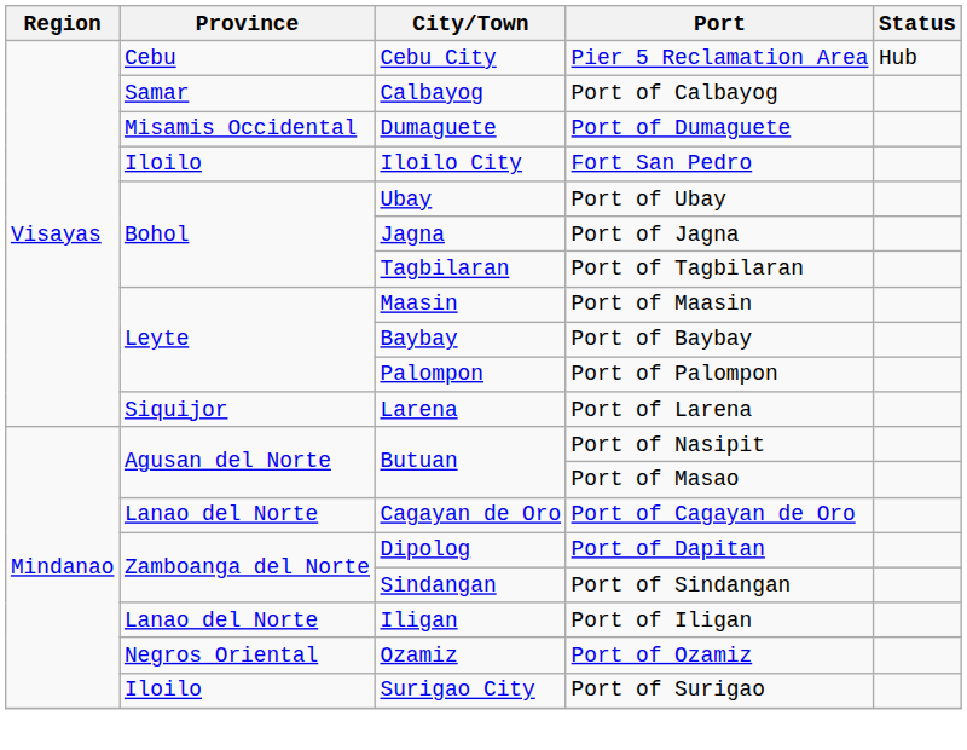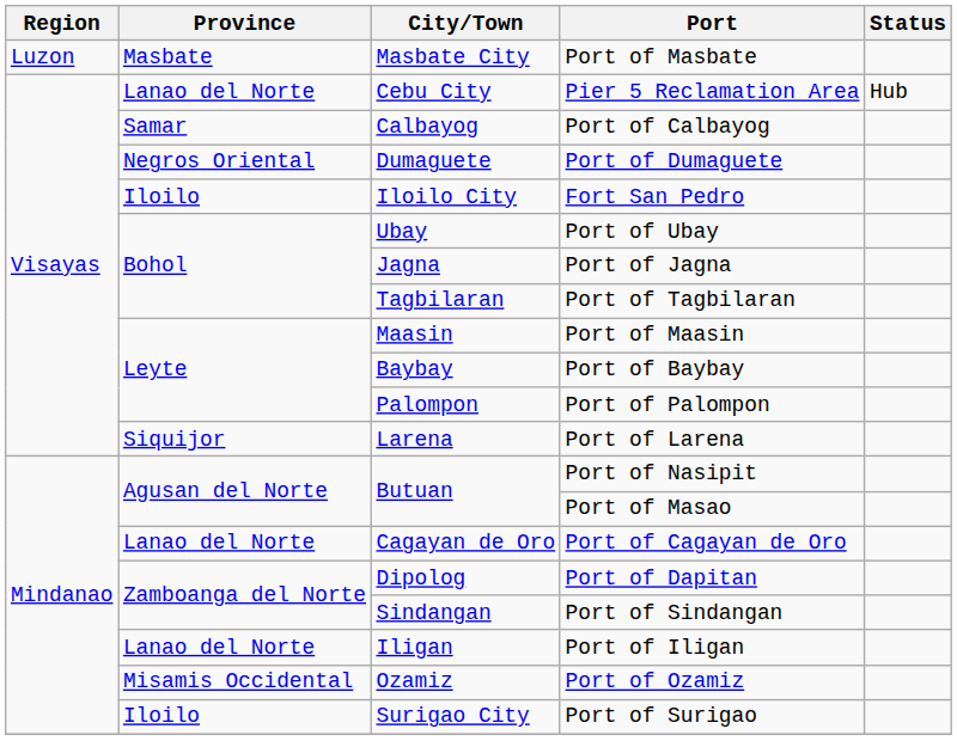 <table class="wikitable sortable sticky-header">
 <tr>
 <th><strong>Region</strong></th>
 <th><strong>Province</strong></th>
 <th><strong>City/Town</strong></th>
 <th><strong>Port</strong></th>
 <th><strong>Status</strong></th>
 </tr>
 <tr>
+<td><a href='#'>Luzon</a></td>
+<td><a href='#'>Masbate</a></td>
+<td><a href='#'>Masbate City</a></td>
+<td>Port of Masbate</td>
+<td></td>
+</tr>
+<tr>
 <td rowspan="11"><a href='#'>Visayas</a></td>
-<td><a href='#'>Cebu</a></td>
+<td><a href='#'>Lanao del Norte</a></td>
 <td><a href='#'>Cebu City</a></td>
 <td><a href='#'>Pier 5 Reclamation Area</a></td>
 <td>Hub</td>
 </tr>
 <tr>
 <td><a href='#'>Samar</a></td>
 <td><a href='#'>Calbayog</a></td>
 <td>Port of Calbayog</td>
 <td></td>
 </tr>
 <tr>
-<td><a href='#'>Misamis Occidental</a></td>
+<td><a href='#'>Negros Oriental</a></td>
 <td><a href='#'>Dumaguete</a></td>
 <td><a href='#'>Port of Dumaguete</a></td>
 <td></td>
 </tr>
 <tr>
 <td><a href='#'>Iloilo</a></td>
 <td><a href='#'>Iloilo City</a></td>
 <td><a href='#'>Fort San Pedro</a></td>
 <td></td>
 </tr>
 <tr>
 <td rowspan="3"><a href='#'>Bohol</a></td>
 <td><a href='#'>Ubay</a></td>
 <td>Port of Ubay</td>
 <td></td>
 </tr>
 <tr>
 <td><a href='#'>Jagna</a></td>
 <td>Port of Jagna</td>
 <td></td>
 </tr>
 <tr>
 <td><a href='#'>Tagbilaran</a></td>
 <td>Port of Tagbilaran</td>
 <td></td>
 </tr>
 <tr>
 <td rowspan="3"><a href='#'>Leyte</a></td>
 <td><a href='#'>Maasin</a></td>
 <td>Port of Maasin</td>
 <td></td>
 </tr>
 <tr>
 <td><a href='#'>Baybay</a></td>
 <td>Port of Baybay</td>
 <td></td>
 </tr>
 <tr>
 <td><a href='#'>Palompon</a></td>
 <td>Port of Palompon</td>
 <td></td>
 </tr>
 <tr>
 <td><a href='#'>Siquijor</a></td>
 <td><a href='#'>Larena</a></td>
 <td>Port of Larena</td>
 <td></td>
 </tr>
 <tr>
 <td rowspan="8"><a href='#'>Mindanao</a></td>
 <td rowspan="2"><a href='#'>Agusan del Norte</a></td>
 <td rowspan="2"><a href='#'>Butuan</a></td>
 <td>Port of Nasipit</td>
 <td></td>
 </tr>
 <tr>
 <td>Port of Masao</td>
 <td></td>
 </tr>
 <tr>
 <td><a href='#'>Lanao del Norte</a></td>
 <td><a href='#'>Cagayan de Oro</a></td>
 <td><a href='#'>Port of Cagayan de Oro</a></td>
 <td></td>
 </tr>
 <tr>
 <td rowspan="2"><a href='#'>Zamboanga del Norte</a></td>
 <td><a href='#'>Dipolog</a></td>
 <td><a href='#'>Port of Dapitan</a></td>
 <td></td>
 </tr>
 <tr>
 <td><a href='#'>Sindangan</a></td>
 <td>Port of Sindangan</td>
 <td></td>
 </tr>
 <tr>
 <td><a href='#'>Lanao del Norte</a></td>
 <td><a href='#'>Iligan</a></td>
 <td>Port of Iligan</td>
 <td></td>
 </tr>
 <tr>
-<td><a href='#'>Negros Oriental</a></td>
+<td><a href='#'>Misamis Occidental</a></td>
 <td><a href='#'>Ozamiz</a></td>
 <td><a href='#'>Port of Ozamiz</a></td>
 <td></td>
 </tr>
 <tr>
 <td><a href='#'>Iloilo</a></td>
 <td><a href='#'>Surigao City</a></td>
 <td>Port of Surigao</td>
 <td></td>
 </tr>
 <tr>
 </tr>
 </table>
